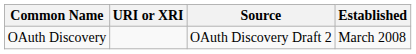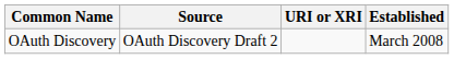 <table border="1"  class="wikitable">
 <tr>
 <th>Common Name</th>
+<th>Source</th>
 <th>URI or XRI</th>
-<th>Source</th>
 <th>Established</th>
 </tr>
 <tr>
 <td>OAuth Discovery</td>
+<td>OAuth Discovery Draft 2</td>
 <td></td>
-<td>OAuth Discovery Draft 2</td>
 <td>March 2008</td>
 </tr>
 </table>
